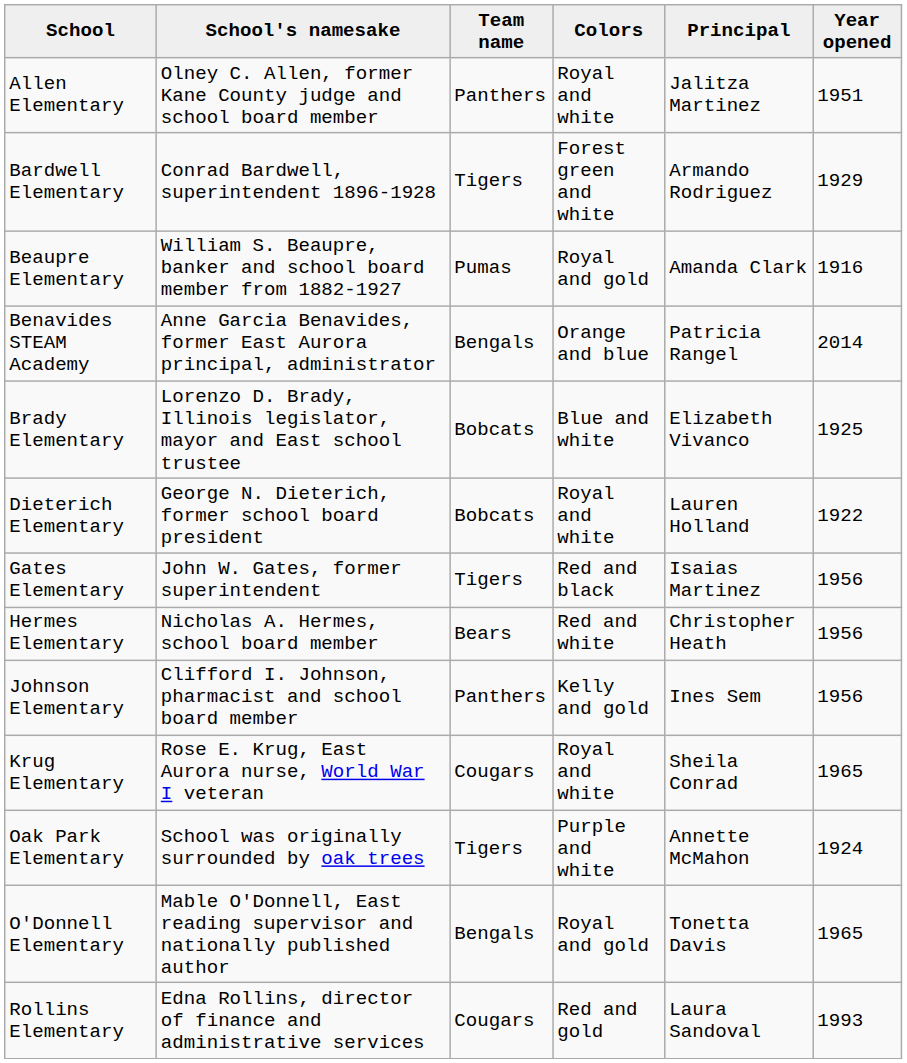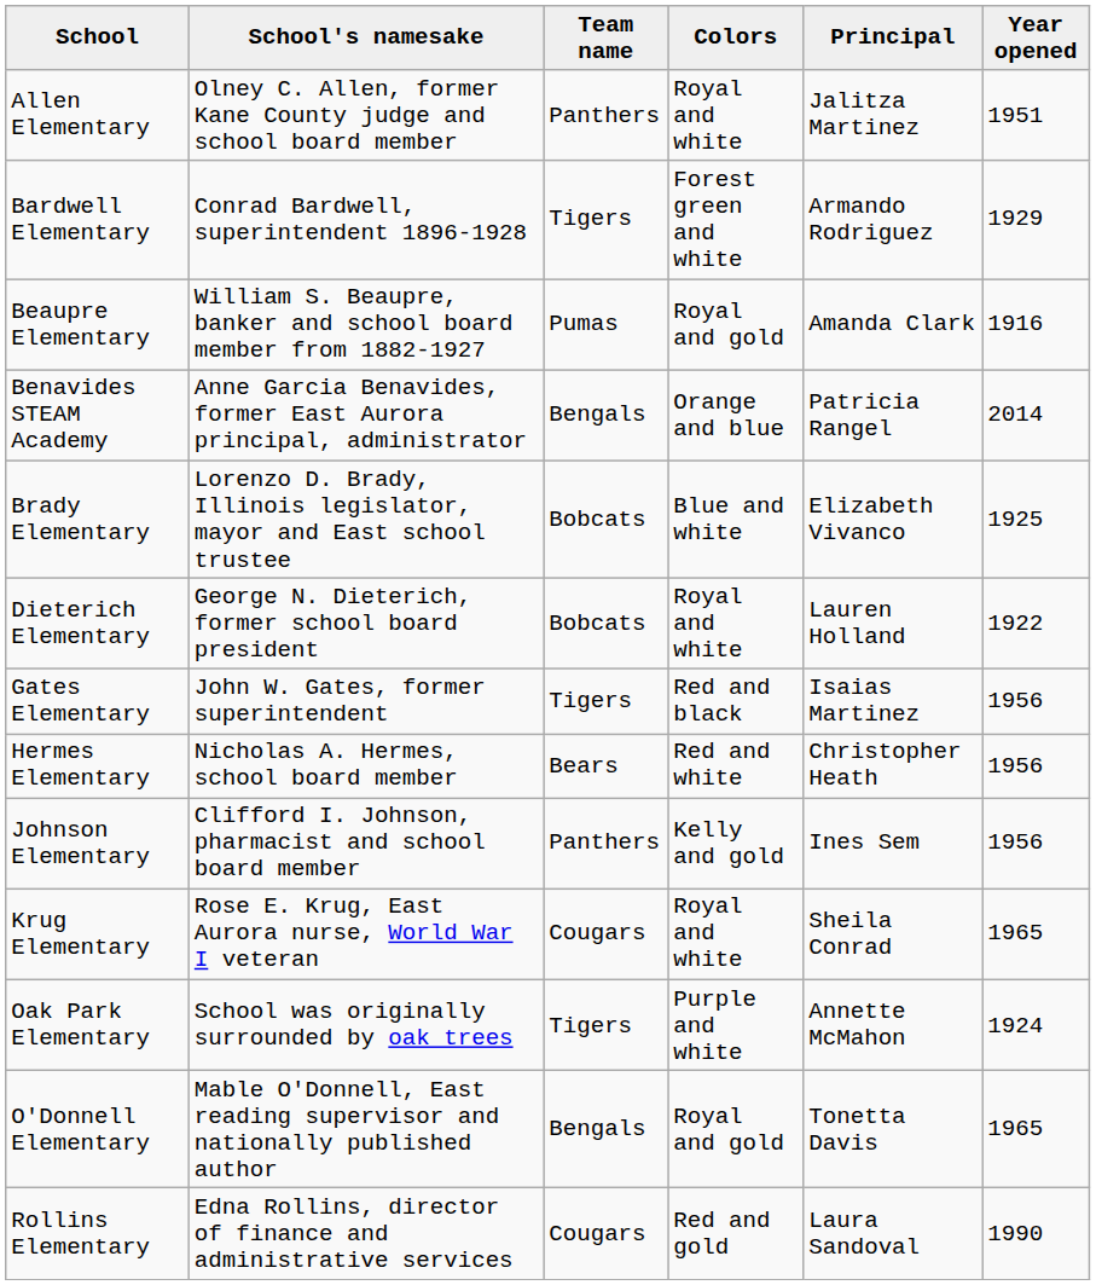 <table class="wikitable">
 <tr>
 <th style="background:#efefef;">School</th>
 <th style="background:#efefef;">School's namesake</th>
 <th style="background:#efefef;">Team name</th>
 <th style="background:#efefef;">Colors</th>
 <th style="background:#efefef;">Principal</th>
 <th style="background:#efefef;">Year opened</th>
 </tr>
 <tr>
 <td>Allen Elementary</td>
 <td>Olney C. Allen, former Kane County judge and school board member</td>
 <td>Panthers</td>
 <td>Royal and white</td>
 <td>Jalitza Martinez</td>
 <td>1951</td>
 </tr>
 <tr>
 <td>Bardwell Elementary</td>
 <td>Conrad Bardwell, superintendent 1896-1928</td>
 <td>Tigers</td>
 <td>Forest green and white</td>
 <td>Armando Rodriguez</td>
 <td>1929</td>
 </tr>
 <tr>
 <td>Beaupre Elementary</td>
 <td>William S. Beaupre, banker and school board member from 1882-1927</td>
 <td>Pumas</td>
 <td>Royal and gold</td>
 <td>Amanda Clark</td>
 <td>1916</td>
 </tr>
 <tr>
 <td>Benavides STEAM Academy</td>
 <td>Anne Garcia Benavides, former East Aurora principal, administrator</td>
 <td>Bengals</td>
 <td>Orange and blue</td>
 <td>Patricia Rangel</td>
 <td>2014</td>
 </tr>
 <tr>
 <td>Brady Elementary</td>
 <td>Lorenzo D. Brady, Illinois legislator, mayor and East school trustee</td>
 <td>Bobcats</td>
 <td>Blue and white</td>
 <td>Elizabeth Vivanco</td>
 <td>1925</td>
 </tr>
 <tr>
 <td>Dieterich Elementary</td>
 <td>George N. Dieterich, former school board president</td>
 <td>Bobcats</td>
 <td>Royal and white</td>
 <td>Lauren Holland</td>
 <td>1922</td>
 </tr>
 <tr>
 <td>Gates Elementary</td>
 <td>John W. Gates, former superintendent</td>
 <td>Tigers</td>
 <td>Red and black</td>
 <td>Isaias Martinez</td>
 <td>1956</td>
 </tr>
 <tr>
 <td>Hermes Elementary</td>
 <td>Nicholas A. Hermes, school board member</td>
 <td>Bears</td>
 <td>Red and white</td>
 <td>Christopher Heath</td>
 <td>1956</td>
 </tr>
 <tr>
 <td>Johnson Elementary</td>
 <td>Clifford I. Johnson, pharmacist and school board member</td>
 <td>Panthers</td>
 <td>Kelly and gold</td>
 <td>Ines Sem</td>
 <td>1956</td>
 </tr>
 <tr>
 <td>Krug Elementary</td>
 <td>Rose E. Krug, East Aurora nurse, <a href='#'>World War I</a> veteran</td>
 <td>Cougars</td>
 <td>Royal and white</td>
 <td>Sheila Conrad</td>
 <td>1965</td>
 </tr>
 <tr>
 <td>Oak Park Elementary</td>
 <td>School was originally surrounded by <a href='#'>oak trees</a></td>
 <td>Tigers</td>
 <td>Purple and white</td>
 <td>Annette McMahon</td>
 <td>1924</td>
 </tr>
 <tr>
 <td>O'Donnell Elementary</td>
 <td>Mable O'Donnell, East reading supervisor and nationally published author</td>
 <td>Bengals</td>
 <td>Royal and gold</td>
 <td>Tonetta Davis</td>
 <td>1965</td>
 </tr>
 <tr>
 <td>Rollins Elementary</td>
 <td>Edna Rollins, director of finance and administrative services</td>
 <td>Cougars</td>
 <td>Red and gold</td>
 <td>Laura Sandoval</td>
-<td>1993</td>
+<td>1990</td>
 </tr>
 </table>
